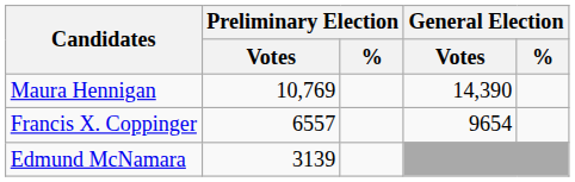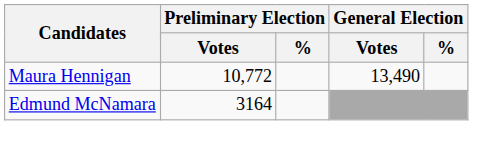 <table class=wikitable>
 <tr>
 <th colspan=1 rowspan=2><strong>Candidates</strong></th>
 <th colspan=2><strong>Preliminary Election</strong></th>
 <th colspan=2><strong>General Election</strong></th>
 </tr>
 <tr>
 <th>Votes</th>
 <th>%</th>
 <th>Votes</th>
 <th>%</th>
 </tr>
 <tr>
 <td><a href='#'>Maura Hennigan</a></td>
-<td align="right">10,769</td>
+<td align="right">10,772</td>
 <td align="right"></td>
-<td align="right">14,390</td>
-<td align="right"></td>
-</tr>
-<tr>
-<td><a href='#'>Francis X. Coppinger</a></td>
-<td align="right">6557</td>
-<td align="right"></td>
-<td align="right">9654</td>
+<td align="right">13,490</td>
 <td align="right"></td>
 </tr>
 <tr>
 <td><a href='#'>Edmund McNamara</a></td>
-<td align="right">3139</td>
+<td align="right">3164</td>
 <td align="right"></td>
 <td colspan=2 bgcolor=darkgray> </td>
 </tr>
 </table>
